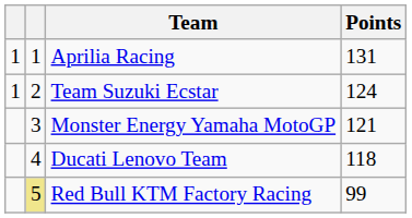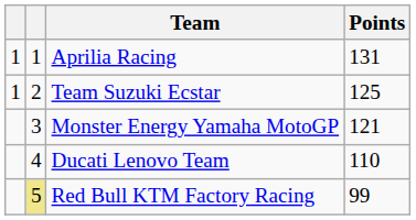 <table class="wikitable" style="font-size: 85%;">
 <tr>
 <th></th>
 <th></th>
 <th>Team</th>
 <th>Points</th>
 </tr>
 <tr>
 <td> 1</td>
 <td align=center>1</td>
 <td> <a href='#'>Aprilia Racing</a></td>
 <td align=left>131</td>
 </tr>
 <tr>
 <td> 1</td>
 <td align=center>2</td>
 <td> <a href='#'>Team Suzuki Ecstar</a></td>
-<td align=left>124</td>
+<td align=left>125</td>
 </tr>
 <tr>
 <td></td>
 <td align=center>3</td>
 <td> <a href='#'>Monster Energy Yamaha MotoGP</a></td>
 <td align=left>121</td>
 </tr>
 <tr>
 <td></td>
 <td align=center>4</td>
 <td> <a href='#'>Ducati Lenovo Team</a></td>
-<td align=left>118</td>
+<td align=left>110</td>
 </tr>
 <tr>
 <td></td>
 <td align=center style="background: khaki;">5</td>
 <td> <a href='#'>Red Bull KTM Factory Racing</a></td>
 <td align=left>99</td>
 </tr>
 </table>
